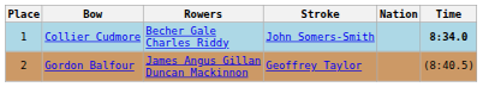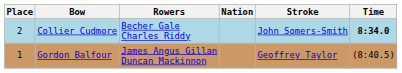 <table class=wikitable>
 <tr>
 <th>Place</th>
 <th>Bow</th>
 <th>Rowers</th>
+<th>Nation</th>
 <th>Stroke</th>
-<th>Nation</th>
 <th>Time</th>
 </tr>
 <tr bgcolor=lightblue>
-<td align=center>1</td>
+<td align=center>2</td>
 <td><a href='#'>Collier Cudmore</a></td>
 <td><a href='#'>Becher Gale</a> <br> <a href='#'>Charles Riddy</a></td>
+<td></td>
 <td><a href='#'>John Somers-Smith</a></td>
-<td></td>
 <td align=center><strong>8:34.0</strong></td>
 </tr>
 <tr bgcolor=cc9966>
-<td align=center>2</td>
+<td align=center>1</td>
 <td><a href='#'>Gordon Balfour</a></td>
 <td><a href='#'>James Angus Gillan</a> <br> <a href='#'>Duncan Mackinnon</a></td>
+<td></td>
 <td><a href='#'>Geoffrey Taylor</a></td>
-<td></td>
 <td align=center>(8:40.5)</td>
 </tr>
 </table>
